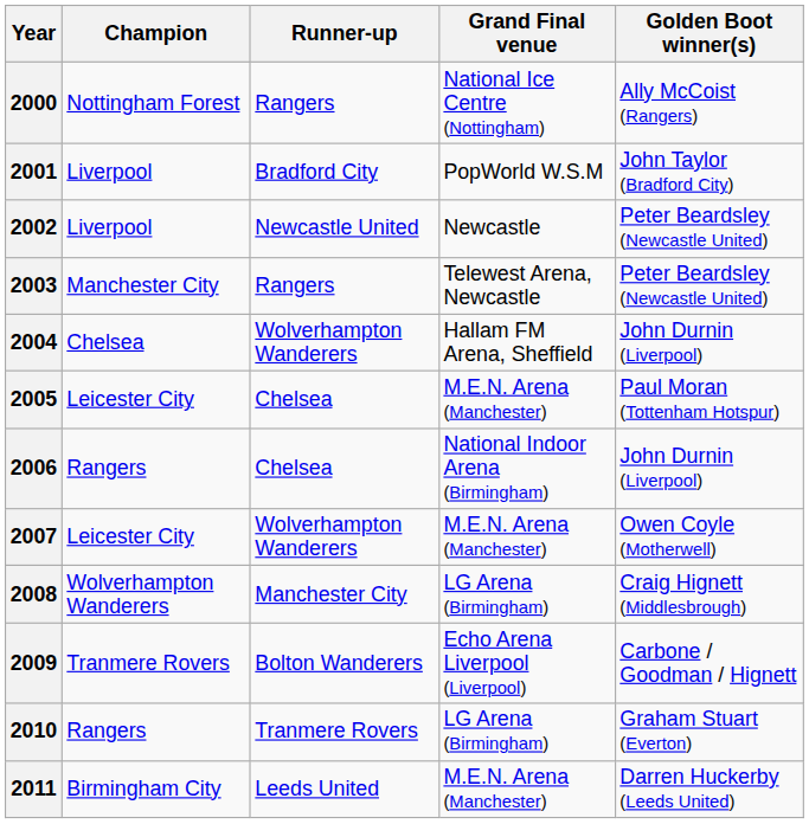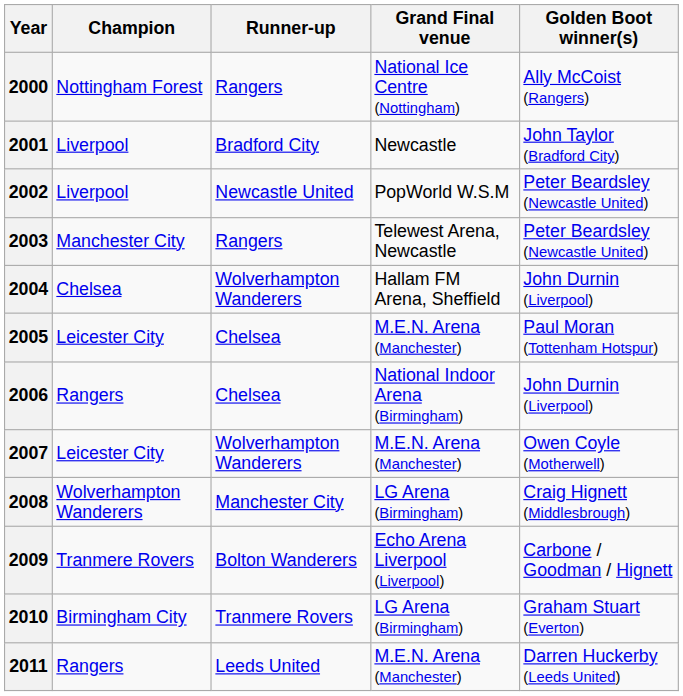 <table class="wikitable">
 <tr>
 <th>Year</th>
 <th>Champion</th>
 <th>Runner-up</th>
 <th>Grand Final venue</th>
 <th>Golden Boot winner(s)</th>
 </tr>
 <tr>
 <th>2000</th>
 <td> <a href='#'>Nottingham Forest</a></td>
 <td> <a href='#'>Rangers</a></td>
 <td><a href='#'>National Ice Centre</a> <small>(<a href='#'>Nottingham</a>)</small></td>
 <td> <a href='#'>Ally McCoist</a> <small>(<a href='#'>Rangers</a>)</small></td>
 </tr>
 <tr>
 <th>2001</th>
 <td> <a href='#'>Liverpool</a></td>
 <td> <a href='#'>Bradford City</a></td>
-<td>PopWorld W.S.M</td>
+<td>Newcastle</td>
 <td> <a href='#'>John Taylor</a> <small>(<a href='#'>Bradford City</a>)</small></td>
 </tr>
 <tr>
 <th>2002</th>
 <td> <a href='#'>Liverpool</a></td>
 <td> <a href='#'>Newcastle United</a></td>
-<td>Newcastle</td>
+<td>PopWorld W.S.M</td>
 <td> <a href='#'>Peter Beardsley</a> <small>(<a href='#'>Newcastle United</a>)</small></td>
 </tr>
 <tr>
 <th>2003</th>
 <td> <a href='#'>Manchester City</a></td>
 <td> <a href='#'>Rangers</a></td>
 <td>Telewest Arena, Newcastle</td>
 <td> <a href='#'>Peter Beardsley</a> <small>(<a href='#'>Newcastle United</a>)</small></td>
 </tr>
 <tr>
 <th>2004</th>
 <td> <a href='#'>Chelsea</a></td>
 <td> <a href='#'>Wolverhampton Wanderers</a></td>
 <td>Hallam FM Arena, Sheffield</td>
 <td> <a href='#'>John Durnin</a> <small>(<a href='#'>Liverpool</a>)</small></td>
 </tr>
 <tr>
 <th>2005</th>
 <td> <a href='#'>Leicester City</a></td>
 <td> <a href='#'>Chelsea</a></td>
 <td><a href='#'>M.E.N. Arena</a> <small>(<a href='#'>Manchester</a>)</small></td>
 <td> <a href='#'>Paul Moran</a> <small>(<a href='#'>Tottenham Hotspur</a>)</small></td>
 </tr>
 <tr>
 <th>2006</th>
 <td> <a href='#'>Rangers</a></td>
 <td> <a href='#'>Chelsea</a></td>
 <td><a href='#'>National Indoor Arena</a> <small>(<a href='#'>Birmingham</a>)</small></td>
 <td> <a href='#'>John Durnin</a> <small>(<a href='#'>Liverpool</a>)</small></td>
 </tr>
 <tr>
 <th>2007</th>
 <td> <a href='#'>Leicester City</a></td>
 <td> <a href='#'>Wolverhampton Wanderers</a></td>
 <td><a href='#'>M.E.N. Arena</a> <small>(<a href='#'>Manchester</a>)</small></td>
 <td> <a href='#'>Owen Coyle</a> <small>(<a href='#'>Motherwell</a>)</small></td>
 </tr>
 <tr>
 <th>2008</th>
 <td> <a href='#'>Wolverhampton Wanderers</a></td>
 <td> <a href='#'>Manchester City</a></td>
 <td><a href='#'>LG Arena</a> <small>(<a href='#'>Birmingham</a>)</small></td>
 <td> <a href='#'>Craig Hignett</a> <small>(<a href='#'>Middlesbrough</a>)</small></td>
 </tr>
 <tr>
 <th>2009</th>
 <td> <a href='#'>Tranmere Rovers</a></td>
 <td> <a href='#'>Bolton Wanderers</a></td>
 <td><a href='#'>Echo Arena Liverpool</a> <small>(<a href='#'>Liverpool</a>)</small></td>
 <td> <a href='#'>Carbone</a> /  <a href='#'>Goodman</a> / <a href='#'>Hignett</a></td>
 </tr>
 <tr>
 <th>2010</th>
-<td> <a href='#'>Rangers</a></td>
+<td> <a href='#'>Birmingham City</a></td>
 <td> <a href='#'>Tranmere Rovers</a></td>
 <td><a href='#'>LG Arena</a> <small>(<a href='#'>Birmingham</a>)</small></td>
 <td> <a href='#'>Graham Stuart</a> <small>(<a href='#'>Everton</a>)</small></td>
 </tr>
 <tr>
 <th>2011</th>
-<td> <a href='#'>Birmingham City</a></td>
+<td> <a href='#'>Rangers</a></td>
 <td> <a href='#'>Leeds United</a></td>
 <td><a href='#'>M.E.N. Arena</a> <small>(<a href='#'>Manchester</a>)</small></td>
 <td> <a href='#'>Darren Huckerby</a> <small>(<a href='#'>Leeds United</a>)</small></td>
 </tr>
 </table>
